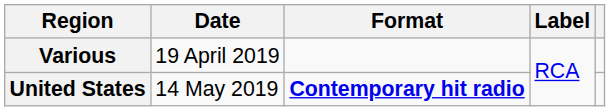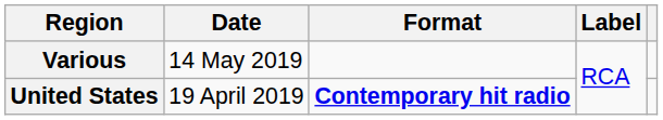 <table class="wikitable sortable plainrowheaders">
 <tr>
 <th scope="col">Region</th>
 <th scope="col">Date</th>
 <th scope="col">Format</th>
 <th scope="col">Label</th>
 <th scope="col"></th>
 </tr>
 <tr>
 <th scope="row">Various</th>
-<td>19 April 2019</td>
+<td>14 May 2019</td>
 <td></td>
 <td rowspan="2"><a href='#'>RCA</a></td>
 <td></td>
 </tr>
 <tr>
 <th scope="row">United States</th>
-<td>14 May 2019</td>
+<td>19 April 2019</td>
 <td><strong><a href='#'>Contemporary hit radio</a></strong></td>
 <td></td>
 </tr>
 </table>
